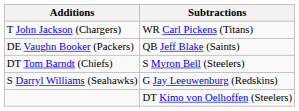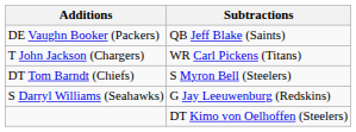 <table class="wikitable">
 <tr>
 <th>Additions</th>
 <th>Subtractions</th>
 </tr>
 <tr>
+<td>DE <a href='#'>Vaughn Booker</a> (Packers)</td>
+<td>QB <a href='#'>Jeff Blake</a> (Saints)</td>
+</tr>
+<tr>
 <td>T <a href='#'>John Jackson</a> (Chargers)</td>
 <td>WR <a href='#'>Carl Pickens</a> (Titans)</td>
-</tr>
-<tr>
-<td>DE <a href='#'>Vaughn Booker</a> (Packers)</td>
-<td>QB <a href='#'>Jeff Blake</a> (Saints)</td>
 </tr>
 <tr>
 <td>DT <a href='#'>Tom Barndt</a> (Chiefs)</td>
 <td>S <a href='#'>Myron Bell</a> (Steelers)</td>
 </tr>
 <tr>
 <td>S <a href='#'> Darryl Williams</a> (Seahawks)</td>
 <td>G <a href='#'>Jay Leeuwenburg</a> (Redskins)</td>
 </tr>
 <tr>
 <td></td>
 <td>DT <a href='#'>Kimo von Oelhoffen</a> (Steelers)</td>
 </tr>
 </table>
